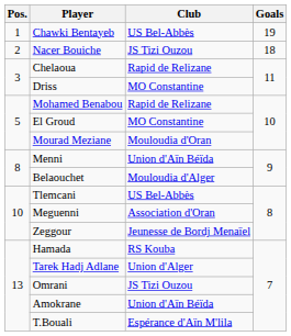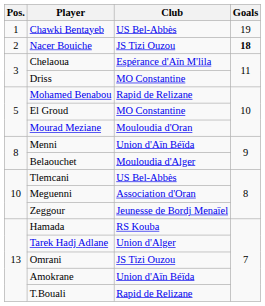 <table class="wikitable">
 <tr>
 <th>Pos.</th>
 <th>Player</th>
 <th>Club</th>
 <th>Goals</th>
 </tr>
 <tr>
 <td rowspan=1 align="center">1</td>
 <td> <a href='#'>Chawki Bentayeb</a></td>
 <td><a href='#'>US Bel-Abbès</a></td>
 <td rowspan=1 align="center">19</td>
 </tr>
 <tr>
 <td rowspan=1 align="center">2</td>
 <td> <a href='#'>Nacer Bouiche</a></td>
 <td><a href='#'>JS Tizi Ouzou</a></td>
-<td rowspan=1 align="center">18</td>
+<td rowspan=1 align="center"><strong>18</strong></td>
 </tr>
 <tr>
 <td rowspan=2 align="center">3</td>
 <td> Chelaoua</td>
-<td><a href='#'>Rapid de Relizane</a></td>
+<td><a href='#'>Espérance d'Aïn M'lila</a></td>
 <td rowspan=2 align="center">11</td>
 </tr>
 <tr>
 <td> Driss</td>
 <td><a href='#'>MO Constantine</a></td>
 </tr>
 <tr>
 <td rowspan=3 align="center">5</td>
 <td> <a href='#'>Mohamed Benabou</a></td>
 <td><a href='#'>Rapid de Relizane</a></td>
 <td rowspan=3 align="center">10</td>
 </tr>
 <tr>
 <td> El Groud</td>
 <td><a href='#'>MO Constantine</a></td>
 </tr>
 <tr>
 <td> <a href='#'>Mourad Meziane</a></td>
 <td><a href='#'>Mouloudia d'Oran</a></td>
 </tr>
 <tr>
 <td rowspan=2 align="center">8</td>
 <td> Menni</td>
 <td><a href='#'>Union d'Aïn Béïda</a></td>
 <td rowspan=2 align="center">9</td>
 </tr>
 <tr>
 <td> Belaouchet</td>
 <td><a href='#'>Mouloudia d'Alger</a></td>
 </tr>
 <tr>
 <td rowspan=3 align="center">10</td>
 <td> Tlemcani</td>
 <td><a href='#'>US Bel-Abbès</a></td>
 <td rowspan=3 align="center">8</td>
 </tr>
 <tr>
 <td> Meguenni</td>
 <td><a href='#'>Association d'Oran</a></td>
 </tr>
 <tr>
 <td> Zeggour</td>
 <td><a href='#'>Jeunesse de Bordj Menaïel</a></td>
 </tr>
 <tr>
 <td rowspan=5 align="center">13</td>
 <td> Hamada</td>
 <td><a href='#'>RS Kouba</a></td>
 <td rowspan=5 align="center">7</td>
 </tr>
 <tr>
 <td> <a href='#'>Tarek Hadj Adlane</a></td>
 <td><a href='#'>Union d'Alger</a></td>
 </tr>
 <tr>
 <td> Omrani</td>
 <td><a href='#'>JS Tizi Ouzou</a></td>
 </tr>
 <tr>
 <td> Amokrane</td>
 <td><a href='#'>Union d'Aïn Béïda</a></td>
 </tr>
 <tr>
 <td> T.Bouali</td>
-<td><a href='#'>Espérance d'Aïn M'lila</a></td>
+<td><a href='#'>Rapid de Relizane</a></td>
 </tr>
 </table>
